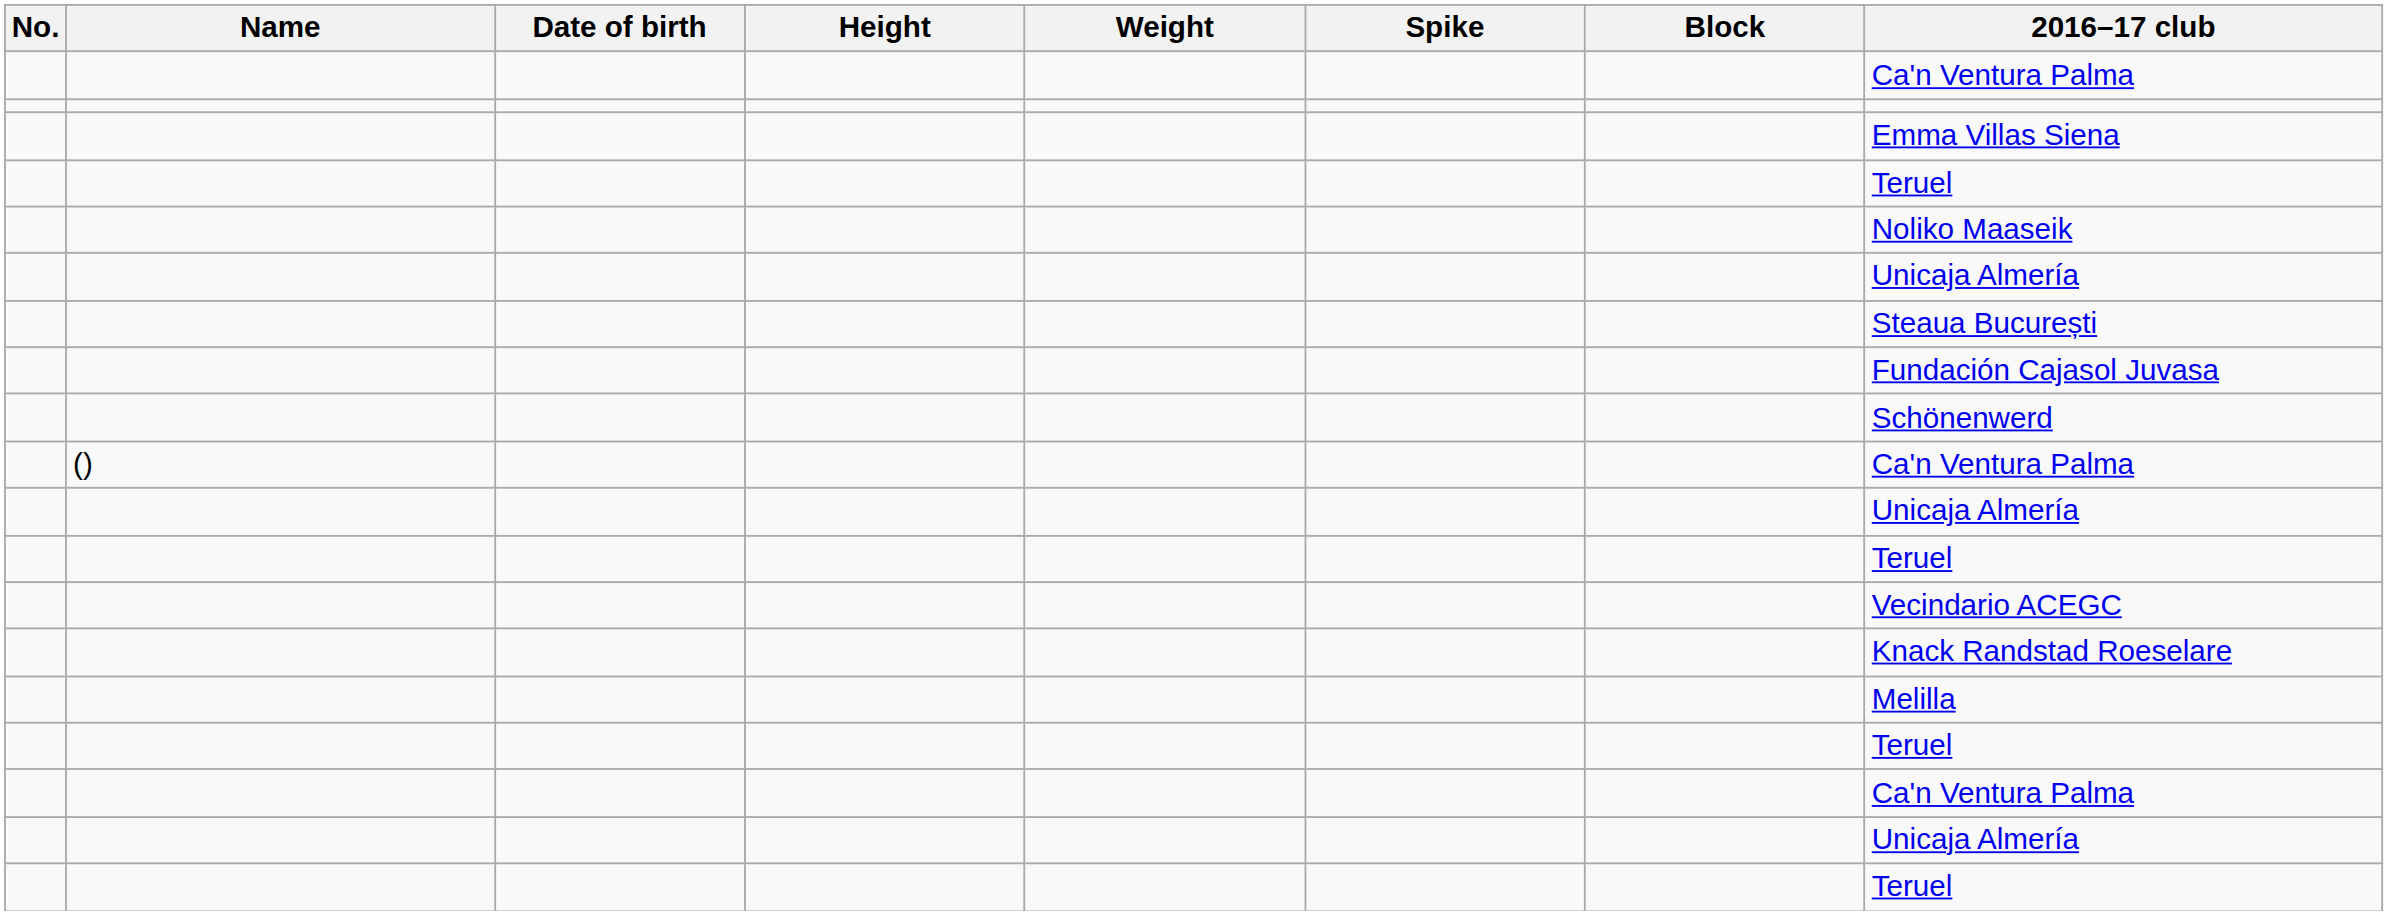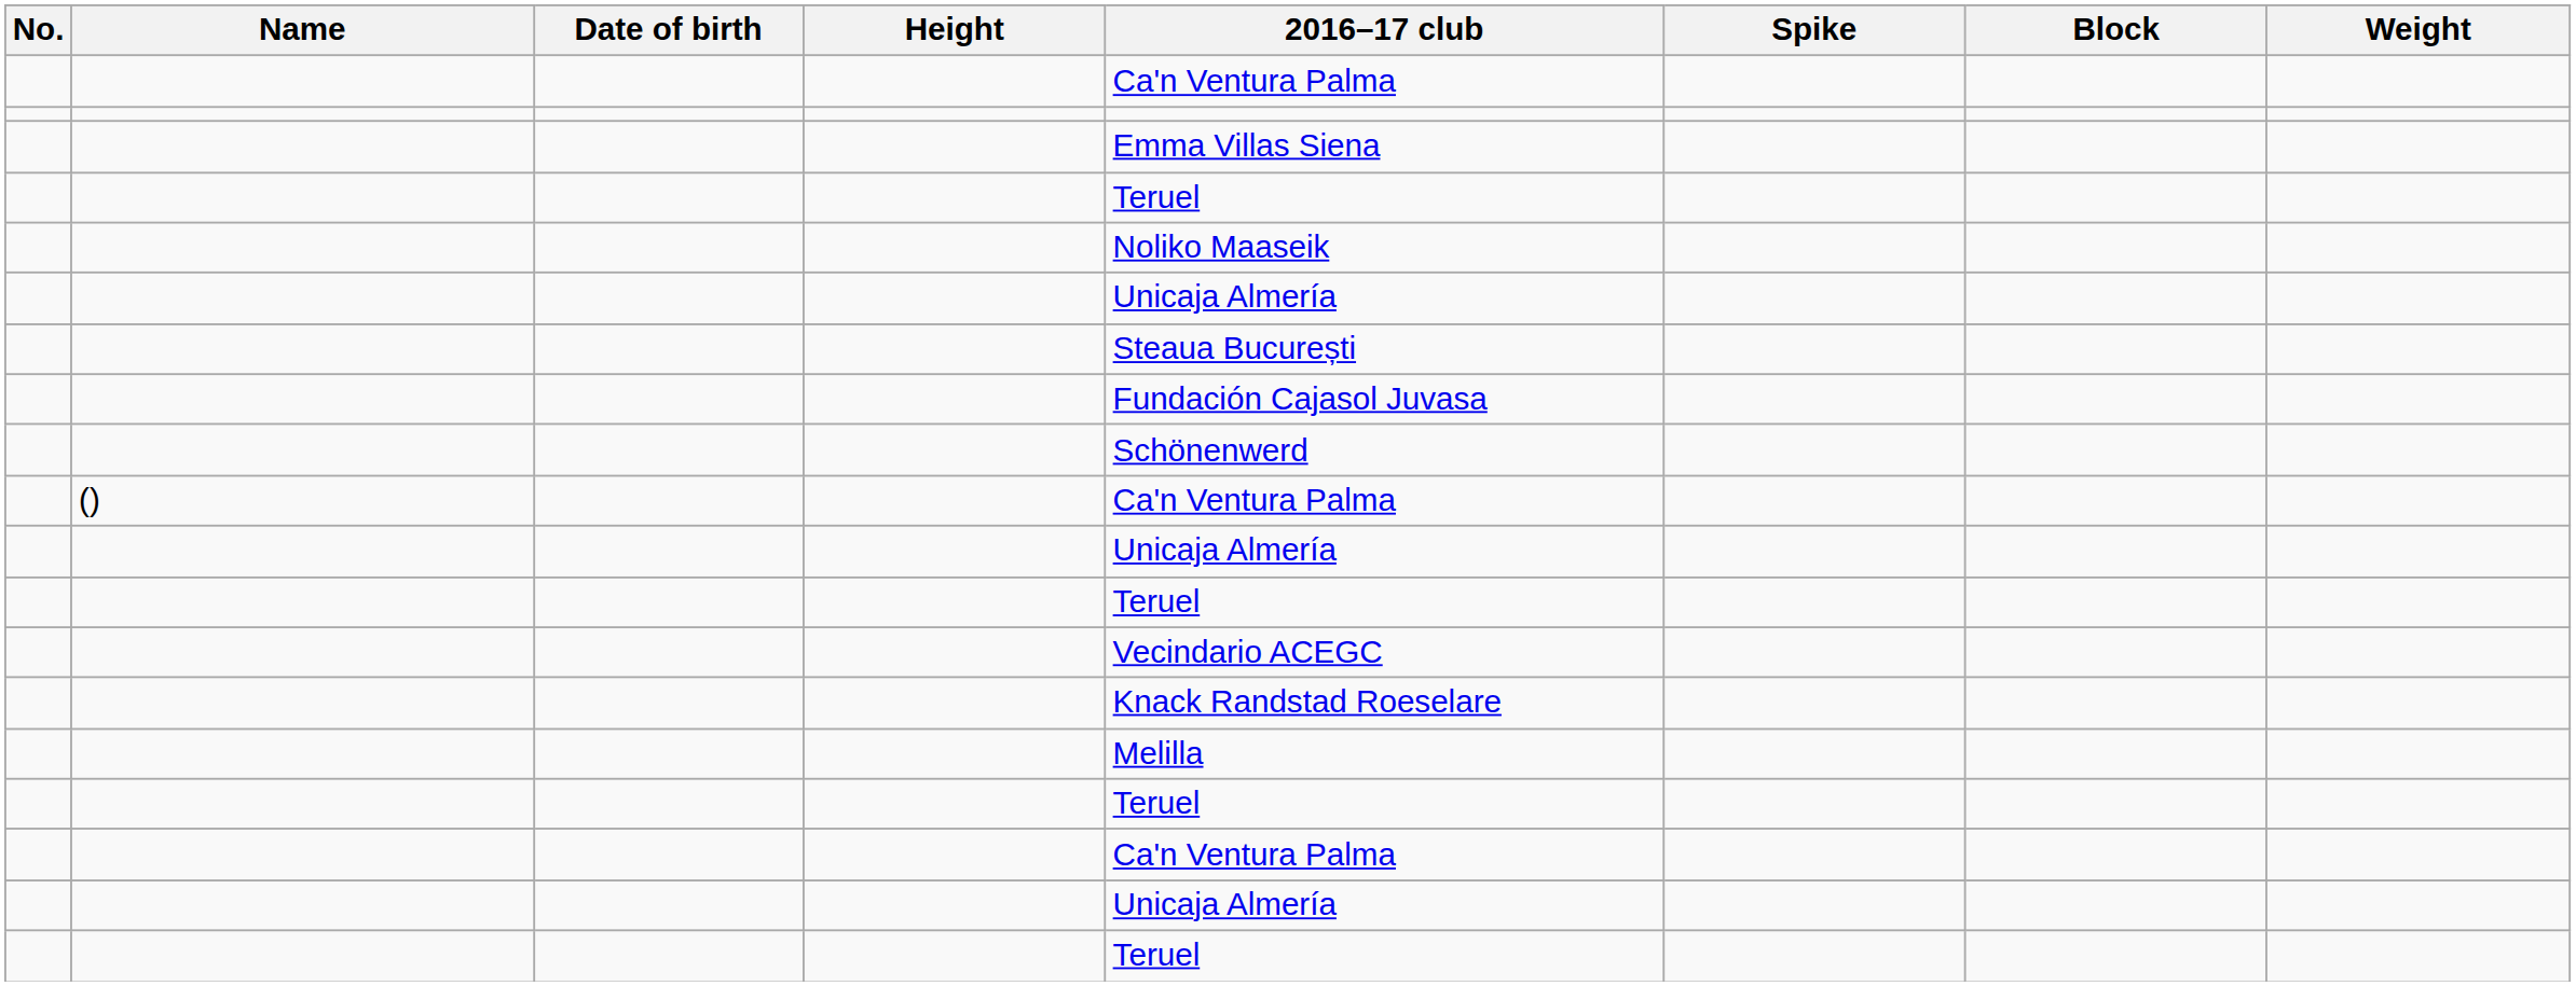 <table class="wikitable sortable" style="font-size:100%; text-align:center;">
 <tr>
 <th>No.</th>
 <th style="width:14em">Name</th>
 <th style="width:8em">Date of birth</th>
 <th style="width:9em">Height</th>
-<th style="width:9em">Weight</th>
+<th style="width:17em">2016–17 club</th>
 <th style="width:9em">Spike</th>
 <th style="width:9em">Block</th>
-<th style="width:17em">2016–17 club</th>
+<th style="width:9em">Weight</th>
 </tr>
 <tr>
 <td></td>
 <td style="text-align:left;"></td>
 <td style="text-align:right;"></td>
 <td></td>
+<td style="text-align:left;"> <a href='#'>Ca'n Ventura Palma</a></td>
 <td></td>
 <td></td>
 <td></td>
-<td style="text-align:left;"> <a href='#'>Ca'n Ventura Palma</a></td>
 </tr>
 <tr>
 <td></td>
 <td style="text-align:left;"></td>
 <td style="text-align:right;"></td>
 <td></td>
+<td style="text-align:left;"></td>
 <td></td>
 <td></td>
 <td></td>
-<td style="text-align:left;"></td>
 </tr>
 <tr>
 <td></td>
 <td style="text-align:left;"></td>
 <td style="text-align:right;"></td>
 <td></td>
+<td style="text-align:left;"> <a href='#'>Emma Villas Siena</a></td>
 <td></td>
 <td></td>
 <td></td>
-<td style="text-align:left;"> <a href='#'>Emma Villas Siena</a></td>
 </tr>
 <tr>
 <td></td>
 <td style="text-align:left;"></td>
 <td style="text-align:right;"></td>
 <td></td>
+<td style="text-align:left;"> <a href='#'>Teruel</a></td>
 <td></td>
 <td></td>
 <td></td>
-<td style="text-align:left;"> <a href='#'>Teruel</a></td>
 </tr>
 <tr>
 <td></td>
 <td style="text-align:left;"></td>
 <td style="text-align:right;"></td>
 <td></td>
+<td style="text-align:left;"> <a href='#'>Noliko Maaseik</a></td>
 <td></td>
 <td></td>
 <td></td>
-<td style="text-align:left;"> <a href='#'>Noliko Maaseik</a></td>
 </tr>
 <tr>
 <td></td>
 <td style="text-align:left;"></td>
 <td style="text-align:right;"></td>
 <td></td>
+<td style="text-align:left;"> <a href='#'>Unicaja Almería</a></td>
 <td></td>
 <td></td>
 <td></td>
-<td style="text-align:left;"> <a href='#'>Unicaja Almería</a></td>
 </tr>
 <tr>
 <td></td>
 <td style="text-align:left;"></td>
 <td style="text-align:right;"></td>
 <td></td>
+<td style="text-align:left;"> <a href='#'>Steaua București</a></td>
 <td></td>
 <td></td>
 <td></td>
-<td style="text-align:left;"> <a href='#'>Steaua București</a></td>
 </tr>
 <tr>
 <td></td>
 <td style="text-align:left;"></td>
 <td style="text-align:right;"></td>
 <td></td>
+<td style="text-align:left;"> <a href='#'>Fundación Cajasol Juvasa</a></td>
 <td></td>
 <td></td>
 <td></td>
-<td style="text-align:left;"> <a href='#'>Fundación Cajasol Juvasa</a></td>
 </tr>
 <tr>
 <td></td>
 <td style="text-align:left;"></td>
 <td style="text-align:right;"></td>
 <td></td>
+<td style="text-align:left;"> <a href='#'>Schönenwerd</a></td>
 <td></td>
 <td></td>
 <td></td>
-<td style="text-align:left;"> <a href='#'>Schönenwerd</a></td>
 </tr>
 <tr>
 <td></td>
 <td style="text-align:left;"> ()</td>
 <td style="text-align:right;"></td>
 <td></td>
+<td style="text-align:left;"> <a href='#'>Ca'n Ventura Palma</a></td>
 <td></td>
 <td></td>
 <td></td>
-<td style="text-align:left;"> <a href='#'>Ca'n Ventura Palma</a></td>
 </tr>
 <tr>
 <td></td>
 <td style="text-align:left;"></td>
 <td style="text-align:right;"></td>
 <td></td>
+<td style="text-align:left;"> <a href='#'>Unicaja Almería</a></td>
 <td></td>
 <td></td>
 <td></td>
-<td style="text-align:left;"> <a href='#'>Unicaja Almería</a></td>
 </tr>
 <tr>
 <td></td>
 <td style="text-align:left;"></td>
 <td style="text-align:right;"></td>
 <td></td>
+<td style="text-align:left;"> <a href='#'>Teruel</a></td>
 <td></td>
 <td></td>
 <td></td>
-<td style="text-align:left;"> <a href='#'>Teruel</a></td>
 </tr>
 <tr>
 <td></td>
 <td style="text-align:left;"></td>
 <td style="text-align:right;"></td>
 <td></td>
+<td style="text-align:left;"> <a href='#'>Vecindario ACEGC</a></td>
 <td></td>
 <td></td>
 <td></td>
-<td style="text-align:left;"> <a href='#'>Vecindario ACEGC</a></td>
 </tr>
 <tr>
 <td></td>
 <td style="text-align:left;"></td>
 <td style="text-align:right;"></td>
 <td></td>
+<td style="text-align:left;"> <a href='#'>Knack Randstad Roeselare</a></td>
 <td></td>
 <td></td>
 <td></td>
-<td style="text-align:left;"> <a href='#'>Knack Randstad Roeselare</a></td>
 </tr>
 <tr>
 <td></td>
 <td style="text-align:left;"></td>
 <td style="text-align:right;"></td>
 <td></td>
+<td style="text-align:left;"> <a href='#'>Melilla</a></td>
 <td></td>
 <td></td>
 <td></td>
-<td style="text-align:left;"> <a href='#'>Melilla</a></td>
 </tr>
 <tr>
 <td></td>
 <td style="text-align:left;"></td>
 <td style="text-align:right;"></td>
 <td></td>
+<td style="text-align:left;"> <a href='#'>Teruel</a></td>
 <td></td>
 <td></td>
 <td></td>
-<td style="text-align:left;"> <a href='#'>Teruel</a></td>
 </tr>
 <tr>
 <td></td>
 <td style="text-align:left;"></td>
 <td style="text-align:right;"></td>
 <td></td>
+<td style="text-align:left;"> <a href='#'>Ca'n Ventura Palma</a></td>
 <td></td>
 <td></td>
 <td></td>
-<td style="text-align:left;"> <a href='#'>Ca'n Ventura Palma</a></td>
 </tr>
 <tr>
 <td></td>
 <td style="text-align:left;"></td>
 <td style="text-align:right;"></td>
 <td></td>
+<td style="text-align:left;"> <a href='#'>Unicaja Almería</a></td>
 <td></td>
 <td></td>
 <td></td>
-<td style="text-align:left;"> <a href='#'>Unicaja Almería</a></td>
 </tr>
 <tr>
 <td></td>
 <td style="text-align:left;"></td>
 <td style="text-align:right;"></td>
 <td></td>
+<td style="text-align:left;"> <a href='#'>Teruel</a></td>
 <td></td>
 <td></td>
 <td></td>
-<td style="text-align:left;"> <a href='#'>Teruel</a></td>
 </tr>
 </table>
